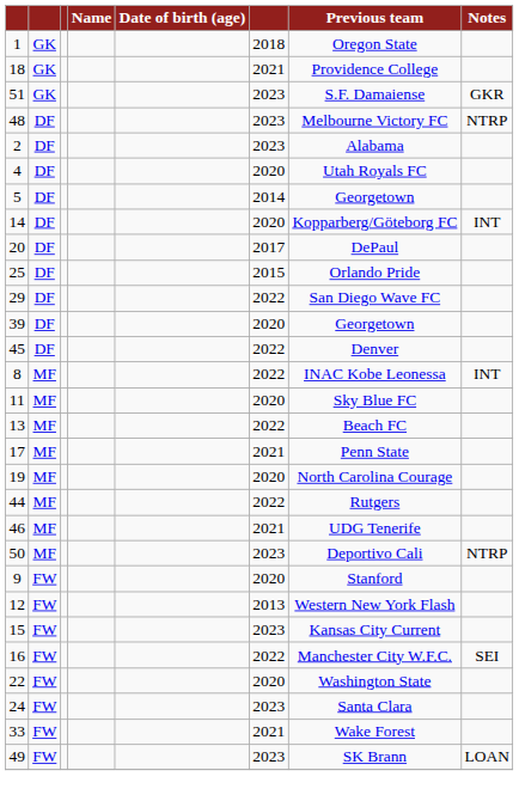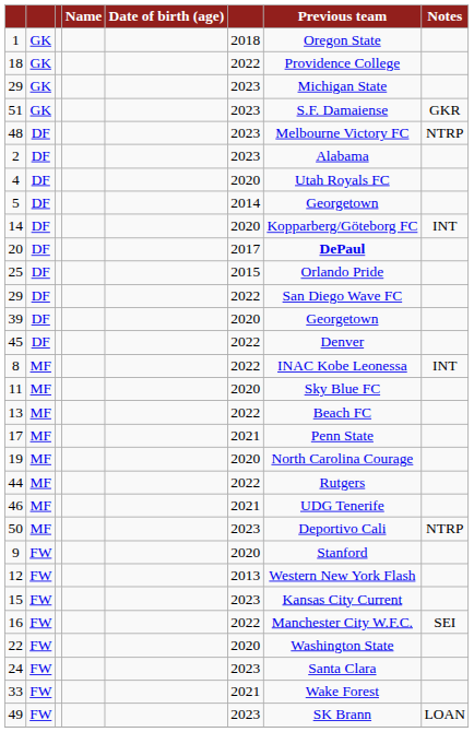 <table class="wikitable sortable" style="text-align:center;">
 <tr>
 <th style="background:#921f1c; color:#fff;" scope="col"></th>
 <th style="background:#921f1c; color:#fff;" scope="col"></th>
 <th style="background:#921f1c; color:#fff;" scope="col"></th>
 <th style="background:#921f1c; color:#fff;" scope="col">Name</th>
 <th style="background:#921f1c; color:#fff;" scope="col">Date of birth (age)</th>
 <th style="background:#921f1c; color:#fff;" scope="col"></th>
 <th style="background:#921f1c; color:#fff;" scope="col">Previous team</th>
 <th style="background:#921f1c; color:#fff;" scope="col">Notes</th>
 </tr>
 <tr>
 <td>1</td>
 <td><a href='#'>GK</a></td>
 <td></td>
 <td></td>
 <td></td>
 <td>2018</td>
 <td> <a href='#'>Oregon State</a></td>
 <td></td>
 </tr>
 <tr>
 <td>18</td>
 <td><a href='#'>GK</a></td>
 <td></td>
 <td></td>
 <td></td>
-<td>2021</td>
+<td>2022</td>
 <td> <a href='#'>Providence College</a></td>
+<td></td>
+</tr>
+<tr>
+<td>29</td>
+<td><a href='#'>GK</a></td>
+<td></td>
+<td></td>
+<td></td>
+<td>2023</td>
+<td> <a href='#'>Michigan State</a></td>
 <td></td>
 </tr>
 <tr>
 <td>51</td>
 <td><a href='#'>GK</a></td>
 <td></td>
 <td></td>
 <td></td>
 <td>2023</td>
 <td> <a href='#'>S.F. Damaiense</a></td>
 <td>GKR</td>
 </tr>
 <tr>
 <td>48</td>
 <td><a href='#'>DF</a></td>
 <td></td>
 <td></td>
 <td></td>
 <td>2023</td>
 <td> <a href='#'>Melbourne Victory FC</a></td>
 <td>NTRP</td>
 </tr>
 <tr>
 <td>2</td>
 <td><a href='#'>DF</a></td>
 <td></td>
 <td></td>
 <td></td>
 <td>2023</td>
 <td> <a href='#'>Alabama</a></td>
 <td></td>
 </tr>
 <tr>
 <td>4</td>
 <td><a href='#'>DF</a></td>
 <td></td>
 <td></td>
 <td></td>
 <td>2020</td>
 <td> <a href='#'>Utah Royals FC</a></td>
 <td></td>
 </tr>
 <tr>
 <td>5</td>
 <td><a href='#'>DF</a></td>
 <td></td>
 <td></td>
 <td></td>
 <td>2014</td>
 <td> <a href='#'>Georgetown</a></td>
 <td></td>
 </tr>
 <tr>
 <td>14</td>
 <td><a href='#'>DF</a></td>
 <td></td>
 <td></td>
 <td></td>
 <td>2020</td>
 <td> <a href='#'>Kopparberg/Göteborg FC</a></td>
 <td>INT</td>
 </tr>
 <tr>
 <td>20</td>
 <td><a href='#'>DF</a></td>
 <td></td>
 <td></td>
 <td></td>
 <td>2017</td>
-<td> <a href='#'>DePaul</a></td>
+<td><strong> <a href='#'>DePaul</a></strong></td>
 <td></td>
 </tr>
 <tr>
 <td>25</td>
 <td><a href='#'>DF</a></td>
 <td></td>
 <td></td>
 <td></td>
 <td>2015</td>
 <td> <a href='#'>Orlando Pride</a></td>
 <td></td>
 </tr>
 <tr>
 <td>29</td>
 <td><a href='#'>DF</a></td>
 <td></td>
 <td></td>
 <td></td>
 <td>2022</td>
 <td> <a href='#'>San Diego Wave FC</a></td>
 <td></td>
 </tr>
 <tr>
 <td>39</td>
 <td><a href='#'>DF</a></td>
 <td></td>
 <td></td>
 <td></td>
 <td>2020</td>
 <td> <a href='#'>Georgetown</a></td>
 <td></td>
 </tr>
 <tr>
 <td>45</td>
 <td><a href='#'>DF</a></td>
 <td></td>
 <td></td>
 <td></td>
 <td>2022</td>
 <td> <a href='#'>Denver</a></td>
 <td></td>
 </tr>
 <tr>
 <td>8</td>
 <td><a href='#'>MF</a></td>
 <td></td>
 <td></td>
 <td></td>
 <td>2022</td>
 <td> <a href='#'>INAC Kobe Leonessa</a></td>
 <td>INT</td>
 </tr>
 <tr>
 <td>11</td>
 <td><a href='#'>MF</a></td>
 <td></td>
 <td></td>
 <td></td>
 <td>2020</td>
 <td> <a href='#'>Sky Blue FC</a></td>
 <td></td>
 </tr>
 <tr>
 <td>13</td>
 <td><a href='#'>MF</a></td>
 <td></td>
 <td></td>
 <td></td>
 <td>2022</td>
 <td> <a href='#'>Beach FC</a></td>
 <td></td>
 </tr>
 <tr>
 <td>17</td>
 <td><a href='#'>MF</a></td>
 <td></td>
 <td></td>
 <td></td>
 <td>2021</td>
 <td> <a href='#'>Penn State</a></td>
 <td></td>
 </tr>
 <tr>
 <td>19</td>
 <td><a href='#'>MF</a></td>
 <td></td>
 <td></td>
 <td></td>
 <td>2020</td>
 <td> <a href='#'>North Carolina Courage</a></td>
 <td></td>
 </tr>
 <tr>
 <td>44</td>
 <td><a href='#'>MF</a></td>
 <td></td>
 <td></td>
 <td></td>
 <td>2022</td>
 <td> <a href='#'>Rutgers</a></td>
 <td></td>
 </tr>
 <tr>
 <td>46</td>
 <td><a href='#'>MF</a></td>
 <td></td>
 <td></td>
 <td></td>
 <td>2021</td>
 <td> <a href='#'>UDG Tenerife</a></td>
 <td></td>
 </tr>
 <tr>
 <td>50</td>
 <td><a href='#'>MF</a></td>
 <td></td>
 <td></td>
 <td></td>
 <td>2023</td>
 <td> <a href='#'>Deportivo Cali</a></td>
 <td>NTRP</td>
 </tr>
 <tr>
 <td>9</td>
 <td><a href='#'>FW</a></td>
 <td></td>
 <td></td>
 <td></td>
 <td>2020</td>
 <td> <a href='#'>Stanford</a></td>
 <td></td>
 </tr>
 <tr>
 <td>12</td>
 <td><a href='#'>FW</a></td>
 <td></td>
 <td></td>
 <td></td>
 <td>2013</td>
 <td> <a href='#'>Western New York Flash</a></td>
 <td></td>
 </tr>
 <tr>
 <td>15</td>
 <td><a href='#'>FW</a></td>
 <td></td>
 <td></td>
 <td></td>
 <td>2023</td>
 <td> <a href='#'>Kansas City Current</a></td>
 <td></td>
 </tr>
 <tr>
 <td>16</td>
 <td><a href='#'>FW</a></td>
 <td></td>
 <td></td>
 <td></td>
 <td>2022</td>
 <td> <a href='#'>Manchester City W.F.C.</a></td>
 <td>SEI</td>
 </tr>
 <tr>
 <td>22</td>
 <td><a href='#'>FW</a></td>
 <td></td>
 <td></td>
 <td></td>
 <td>2020</td>
 <td> <a href='#'>Washington State</a></td>
 <td></td>
 </tr>
 <tr>
 <td>24</td>
 <td><a href='#'>FW</a></td>
 <td></td>
 <td></td>
 <td></td>
 <td>2023</td>
 <td> <a href='#'>Santa Clara</a></td>
 <td></td>
 </tr>
 <tr>
 <td>33</td>
 <td><a href='#'>FW</a></td>
 <td></td>
 <td></td>
 <td></td>
 <td>2021</td>
 <td> <a href='#'>Wake Forest</a></td>
 <td></td>
 </tr>
 <tr>
 <td>49</td>
 <td><a href='#'>FW</a></td>
 <td></td>
 <td></td>
 <td></td>
 <td>2023</td>
 <td> <a href='#'>SK Brann</a></td>
 <td>LOAN</td>
 </tr>
 <tr>
 </tr>
 </table>
